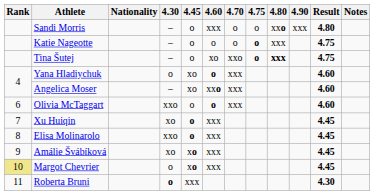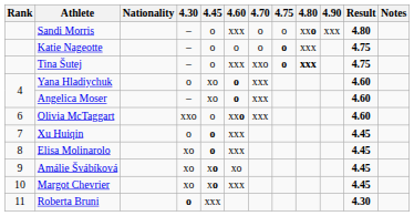 <table class="wikitable sortable" style="text-align:center">
 <tr>
 <th>Rank</th>
 <th>Athlete</th>
 <th>Nationality</th>
 <th>4.30</th>
 <th>4.45</th>
 <th>4.60</th>
 <th>4.70</th>
 <th>4.75</th>
 <th>4.80</th>
 <th>4.90</th>
 <th>Result</th>
 <th>Notes</th>
 </tr>
 <tr>
 <td></td>
 <td align="left"><a href='#'>Sandi Morris</a></td>
 <td align=left></td>
 <td>–</td>
 <td>o</td>
 <td>xxx</td>
 <td>o</td>
 <td>o</td>
 <td>xx<strong>o</strong></td>
 <td>xxx</td>
 <td><strong>4.80</strong></td>
 <td></td>
 </tr>
 <tr>
 <td></td>
 <td align="left"><a href='#'>Katie Nageotte</a></td>
 <td align=left></td>
 <td>–</td>
 <td>o</td>
 <td>o</td>
 <td>o</td>
 <td><strong>o</strong></td>
 <td>xxx</td>
 <td></td>
 <td><strong>4.75</strong></td>
 <td></td>
 </tr>
 <tr>
 <td></td>
 <td align="left"><a href='#'>Tina Šutej</a></td>
 <td align="left"></td>
 <td>–</td>
 <td>o</td>
-<td>xo</td>
+<td>xxx</td>
 <td>xxo</td>
 <td><strong>o</strong></td>
 <td><strong>xxx</strong></td>
 <td></td>
 <td><strong>4.75</strong></td>
 <td></td>
 </tr>
 <tr>
 <td rowspan=2>4</td>
 <td align=left><a href='#'>Yana Hladiychuk</a></td>
 <td align=left></td>
 <td>o</td>
 <td>xo</td>
 <td><strong>o</strong></td>
 <td>xxx</td>
 <td></td>
 <td></td>
 <td></td>
 <td><strong>4.60</strong></td>
 <td></td>
 </tr>
 <tr>
 <td align=left><a href='#'>Angelica Moser</a></td>
 <td align=left></td>
 <td>–</td>
 <td>xo</td>
-<td>xx<strong>o</strong></td>
+<td><strong>o</strong></td>
 <td>xxx</td>
 <td></td>
 <td></td>
 <td></td>
 <td><strong>4.60</strong></td>
 <td></td>
 </tr>
 <tr>
 <td>6</td>
 <td align=left><a href='#'>Olivia McTaggart</a></td>
 <td align=left></td>
 <td>xxo</td>
 <td>o</td>
-<td><strong>o</strong></td>
+<td>xx<strong>o</strong></td>
 <td>xxx</td>
 <td></td>
 <td></td>
 <td></td>
 <td><strong>4.60</strong></td>
 <td></td>
 </tr>
 <tr>
 <td>7</td>
 <td align=left><a href='#'>Xu Huiqin</a></td>
 <td align=left></td>
-<td>xo</td>
+<td>o</td>
 <td><strong>o</strong></td>
 <td>xxx</td>
 <td></td>
 <td></td>
 <td></td>
 <td></td>
 <td><strong>4.45</strong></td>
 <td></td>
 </tr>
 <tr>
 <td>8</td>
 <td align=left><a href='#'>Elisa Molinarolo</a></td>
 <td align=left></td>
-<td>xxo</td>
+<td>xo</td>
 <td><strong>o</strong></td>
 <td>xxx</td>
 <td></td>
 <td></td>
 <td></td>
 <td></td>
 <td><strong>4.45</strong></td>
 <td></td>
 </tr>
 <tr>
 <td>9</td>
 <td align=left><a href='#'>Amálie Švábíková</a></td>
 <td align=left></td>
 <td>xo</td>
 <td>x<strong>o</strong></td>
-<td>xxx</td>
+<td>xo</td>
 <td></td>
 <td></td>
 <td></td>
 <td></td>
 <td><strong>4.45</strong></td>
 <td></td>
 </tr>
 <tr>
-<td style="background: khaki;">10</td>
+<td>10</td>
 <td align=left><a href='#'>Margot Chevrier</a></td>
 <td align=left></td>
-<td>o</td>
+<td>xo</td>
 <td>x<strong>o</strong></td>
 <td>xxx</td>
 <td></td>
 <td></td>
 <td></td>
 <td></td>
 <td><strong>4.45</strong></td>
 <td></td>
 </tr>
 <tr>
 <td>11</td>
 <td align=left><a href='#'>Roberta Bruni</a></td>
 <td align=left></td>
 <td><strong>o</strong></td>
 <td>xxx</td>
 <td></td>
 <td></td>
 <td></td>
 <td></td>
 <td></td>
 <td><strong>4.30</strong></td>
 <td></td>
 </tr>
 </table>
